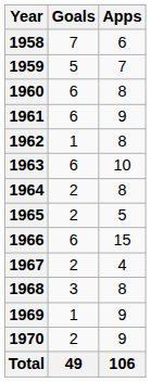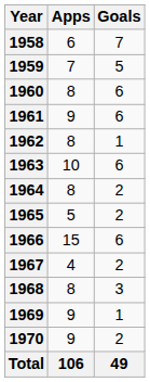 <table class="wikitable sortable plainrowheaders" style="text-align: center">
 <tr>
 <th scope=col>Year</th>
+<th scope=col>Apps</th>
 <th scope=col>Goals</th>
-<th scope=col>Apps</th>
 </tr>
 <tr>
 <th scope=row style="text-align: center">1958</th>
+<td>6</td>
 <td>7</td>
+</tr>
+<tr>
+<th scope=row style="text-align: center">1959</th>
+<td>7</td>
+<td>5</td>
+</tr>
+<tr>
+<th scope=row style="text-align: center">1960</th>
+<td>8</td>
 <td>6</td>
 </tr>
 <tr>
-<th scope=row style="text-align: center">1959</th>
-<td>5</td>
-<td>7</td>
-</tr>
-<tr>
-<th scope=row style="text-align: center">1960</th>
+<th scope=row style="text-align: center">1961</th>
+<td>9</td>
 <td>6</td>
-<td>8</td>
-</tr>
-<tr>
-<th scope=row style="text-align: center">1961</th>
-<td>6</td>
-<td>9</td>
 </tr>
 <tr>
 <th scope=row style="text-align: center">1962</th>
+<td>8</td>
 <td>1</td>
-<td>8</td>
 </tr>
 <tr>
 <th scope=row style="text-align: center">1963</th>
+<td>10</td>
 <td>6</td>
-<td>10</td>
 </tr>
 <tr>
 <th scope=row style="text-align: center">1964</th>
+<td>8</td>
 <td>2</td>
-<td>8</td>
 </tr>
 <tr>
 <th scope=row style="text-align: center">1965</th>
+<td>5</td>
 <td>2</td>
-<td>5</td>
 </tr>
 <tr>
 <th scope=row style="text-align: center">1966</th>
+<td>15</td>
 <td>6</td>
-<td>15</td>
 </tr>
 <tr>
 <th scope=row style="text-align: center">1967</th>
+<td>4</td>
 <td>2</td>
-<td>4</td>
 </tr>
 <tr>
 <th scope=row style="text-align: center">1968</th>
+<td>8</td>
 <td>3</td>
-<td>8</td>
 </tr>
 <tr>
 <th scope=row style="text-align: center">1969</th>
+<td>9</td>
 <td>1</td>
-<td>9</td>
 </tr>
 <tr>
 <th scope=row style="text-align: center">1970</th>
+<td>9</td>
 <td>2</td>
-<td>9</td>
 </tr>
 <tr>
 <th>Total</th>
+<th>106</th>
 <th>49</th>
-<th>106</th>
 </tr>
 </table>
